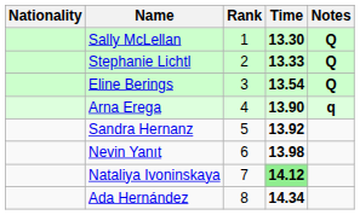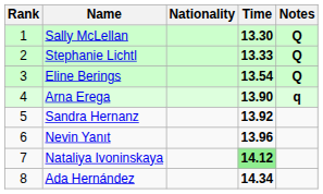 <table class="wikitable sortable" style="text-align:center">
 <tr>
+<th>Rank</th>
+<th>Name</th>
 <th>Nationality</th>
-<th>Name</th>
-<th>Rank</th>
 <th>Time</th>
 <th>Notes</th>
 </tr>
 <tr bgcolor=ccffcc>
+<td>1</td>
+<td align=left><a href='#'>Sally McLellan</a></td>
 <td align=left></td>
-<td align=left><a href='#'>Sally McLellan</a></td>
-<td>1</td>
 <td><strong>13.30</strong></td>
 <td><strong>Q</strong></td>
 </tr>
 <tr bgcolor=ccffcc>
+<td>2</td>
+<td align=left><a href='#'>Stephanie Lichtl</a></td>
 <td align=left></td>
-<td align=left><a href='#'>Stephanie Lichtl</a></td>
-<td>2</td>
 <td><strong>13.33</strong></td>
 <td><strong>Q</strong></td>
 </tr>
 <tr bgcolor=ccffcc>
+<td>3</td>
+<td align=left><a href='#'>Eline Berings</a></td>
 <td align=left></td>
-<td align=left><a href='#'>Eline Berings</a></td>
-<td>3</td>
 <td><strong>13.54</strong></td>
 <td><strong>Q</strong></td>
 </tr>
 <tr bgcolor=ddffdd>
+<td>4</td>
+<td align=left><a href='#'>Arna Erega</a></td>
 <td align=left></td>
-<td align=left><a href='#'>Arna Erega</a></td>
-<td>4</td>
 <td><strong>13.90</strong></td>
 <td><strong>q</strong></td>
 </tr>
 <tr>
+<td>5</td>
+<td align=left><a href='#'>Sandra Hernanz</a></td>
 <td align=left></td>
-<td align=left><a href='#'>Sandra Hernanz</a></td>
-<td>5</td>
 <td><strong>13.92</strong></td>
 <td></td>
 </tr>
 <tr>
+<td>6</td>
+<td align=left><a href='#'>Nevin Yanıt</a></td>
 <td align=left></td>
-<td align=left><a href='#'>Nevin Yanıt</a></td>
-<td>6</td>
-<td><strong>13.98</strong></td>
+<td><strong>13.96</strong></td>
 <td></td>
 </tr>
 <tr>
+<td>7</td>
+<td align=left><a href='#'>Nataliya Ivoninskaya</a></td>
 <td align=left></td>
-<td align=left><a href='#'>Nataliya Ivoninskaya</a></td>
-<td>7</td>
 <td style="background: lightgreen;"><strong>14.12</strong></td>
 <td></td>
 </tr>
 <tr>
+<td>8</td>
+<td align=left><a href='#'>Ada Hernández</a></td>
 <td align=left></td>
-<td align=left><a href='#'>Ada Hernández</a></td>
-<td>8</td>
 <td><strong>14.34</strong></td>
 <td></td>
 </tr>
 </table>
